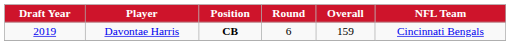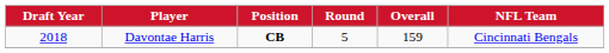 <table class="wikitable" width="80%">
 <tr align="center"  style="background:#CE142B;color:#FFFFFF;">
 <td><strong>Draft Year</strong></td>
 <td><strong>Player</strong></td>
 <td><strong>Position</strong></td>
 <td><strong>Round</strong></td>
 <td><strong>Overall</strong></td>
 <td><strong>NFL Team</strong></td>
 </tr>
 <tr align="center" bgcolor="">
-<td><a href='#'>2019</a></td>
+<td><a href='#'>2018</a></td>
 <td><a href='#'>Davontae Harris</a></td>
 <td><strong>CB</strong></td>
-<td>6</td>
+<td>5</td>
 <td>159</td>
 <td><a href='#'>Cincinnati Bengals</a></td>
 </tr>
 <tr align="center" bgcolor="">
 </tr>
 </table>
